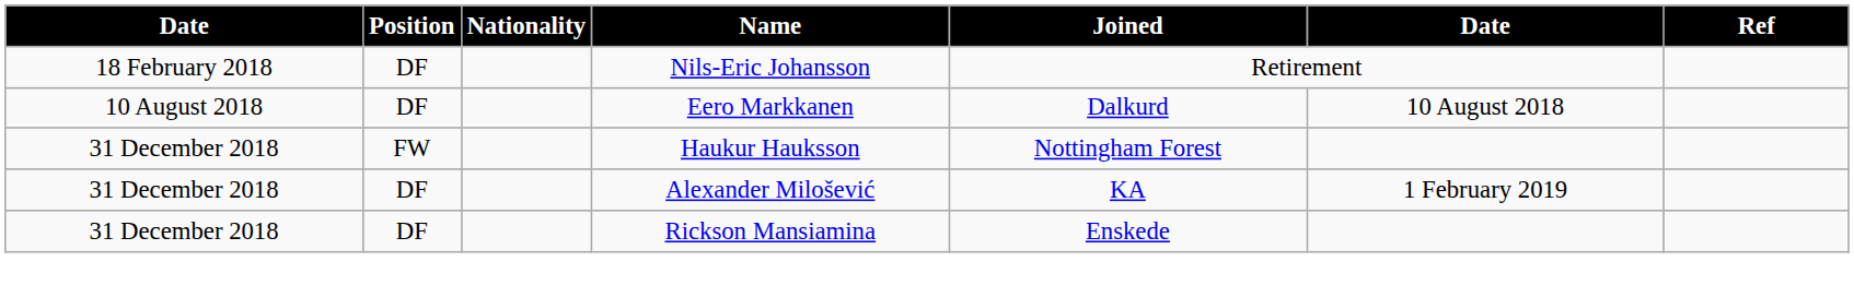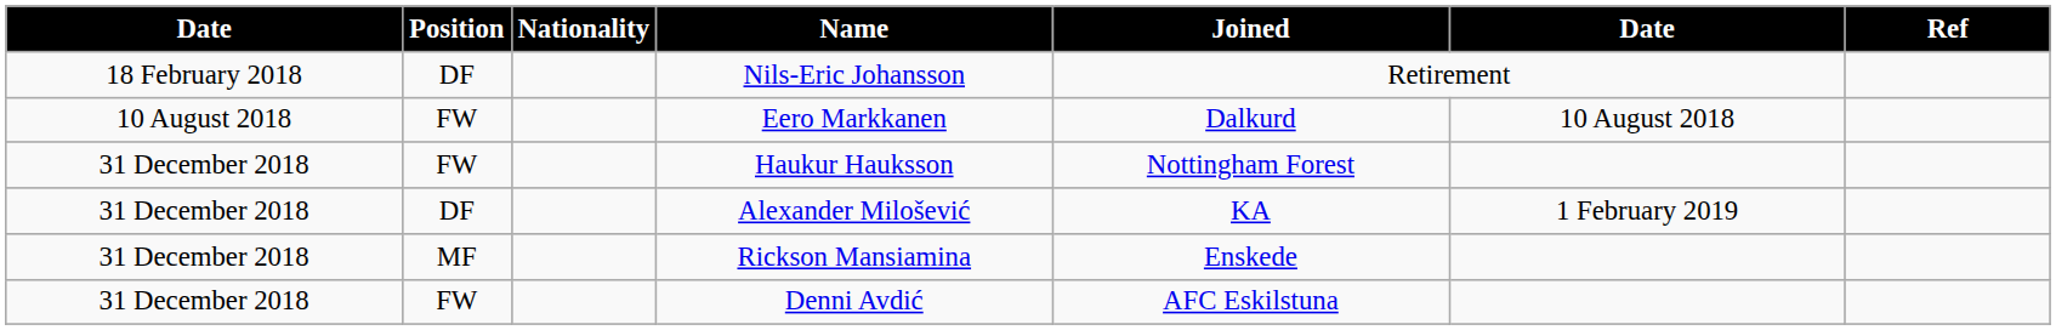 <table class="wikitable"  style="text-align:center; font-size:90%; ">
 <tr>
 <th style="background:#000000; color:white; width:200px;">Date</th>
 <th style="background:#000000; color:white; width:50px;">Position</th>
 <th style="background:#000000; color:white; width:50px;">Nationality</th>
 <th style="background:#000000; color:white; width:200px;">Name</th>
 <th style="background:#000000; color:white; width:200px;">Joined</th>
 <th style="background:#000000; color:white; width:200px;">Date</th>
 <th style="background:#000000; color:white; width:100px;">Ref</th>
 </tr>
 <tr>
 <td>18 February 2018</td>
 <td>DF</td>
 <td></td>
 <td><a href='#'>Nils-Eric Johansson</a></td>
 <td colspan="2">Retirement</td>
 <td></td>
 </tr>
 <tr>
 <td>10 August 2018</td>
-<td>DF</td>
+<td>FW</td>
 <td></td>
 <td><a href='#'>Eero Markkanen</a></td>
 <td><a href='#'>Dalkurd</a></td>
 <td>10 August 2018</td>
 <td></td>
 </tr>
 <tr>
 <td>31 December 2018</td>
 <td>FW</td>
 <td></td>
 <td><a href='#'>Haukur Hauksson</a></td>
 <td><a href='#'>Nottingham Forest</a></td>
 <td></td>
 <td></td>
 </tr>
 <tr>
 <td>31 December 2018</td>
 <td>DF</td>
 <td></td>
 <td><a href='#'>Alexander Milošević</a></td>
 <td><a href='#'>KA</a></td>
 <td>1 February 2019</td>
 <td></td>
 </tr>
 <tr>
 <td>31 December 2018</td>
-<td>DF</td>
+<td>MF</td>
 <td></td>
 <td><a href='#'>Rickson Mansiamina</a></td>
 <td><a href='#'>Enskede</a></td>
 <td></td>
 <td></td>
 </tr>
+<tr>
+<td>31 December 2018</td>
+<td>FW</td>
+<td></td>
+<td><a href='#'>Denni Avdić</a></td>
+<td><a href='#'>AFC Eskilstuna</a></td>
+<td></td>
+<td></td>
+</tr>
 </table>
